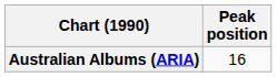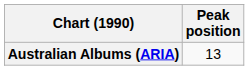 <table class="wikitable plainrowheaders">
 <tr>
 <th scope="col">Chart (1990)</th>
 <th scope="col">Peak<br>position</th>
 </tr>
 <tr>
 <th scope="row">Australian Albums (<a href='#'>ARIA</a>)</th>
-<td align="center">16</td>
+<td align="center">13</td>
 </tr>
 </table>
